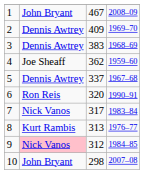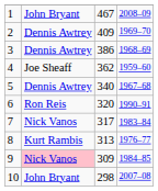 <table class="wikitable">
 <tr>
 </tr>
 <tr>
 <td>1</td>
 <td><a href='#'>John Bryant</a></td>
 <td>467</td>
 <td style="font-size:80%;"><a href='#'>2008–09</a></td>
 </tr>
 <tr>
 <td>2</td>
 <td><a href='#'>Dennis Awtrey</a></td>
 <td>409</td>
 <td style="font-size:80%;"><a href='#'>1969–70</a></td>
 </tr>
 <tr>
 <td>3</td>
 <td><a href='#'>Dennis Awtrey</a></td>
-<td>383</td>
+<td>386</td>
 <td style="font-size:80%;"><a href='#'>1968–69</a></td>
 </tr>
 <tr>
 <td>4</td>
 <td>Joe Sheaff</td>
 <td>362</td>
 <td style="font-size:80%;"><a href='#'>1959–60</a></td>
 </tr>
 <tr>
 <td>5</td>
 <td><a href='#'>Dennis Awtrey</a></td>
-<td>337</td>
+<td>340</td>
 <td style="font-size:80%;"><a href='#'>1967–68</a></td>
 </tr>
 <tr>
 <td>6</td>
 <td><a href='#'>Ron Reis</a></td>
 <td>320</td>
 <td style="font-size:80%;"><a href='#'>1990–91</a></td>
 </tr>
 <tr>
 <td>7</td>
 <td><a href='#'>Nick Vanos</a></td>
 <td>317</td>
 <td style="font-size:80%;"><a href='#'>1983–84</a></td>
 </tr>
 <tr>
 <td>8</td>
 <td><a href='#'>Kurt Rambis</a></td>
 <td>313</td>
 <td style="font-size:80%;"><a href='#'>1976–77</a></td>
 </tr>
 <tr>
 <td>9</td>
 <td style="background: pink;"><a href='#'>Nick Vanos</a></td>
-<td>312</td>
+<td>309</td>
 <td style="font-size:80%;"><a href='#'>1984–85</a></td>
 </tr>
 <tr>
 <td>10</td>
 <td><a href='#'>John Bryant</a></td>
 <td>298</td>
 <td style="font-size:80%;"><a href='#'>2007–08</a></td>
 </tr>
 </table>
